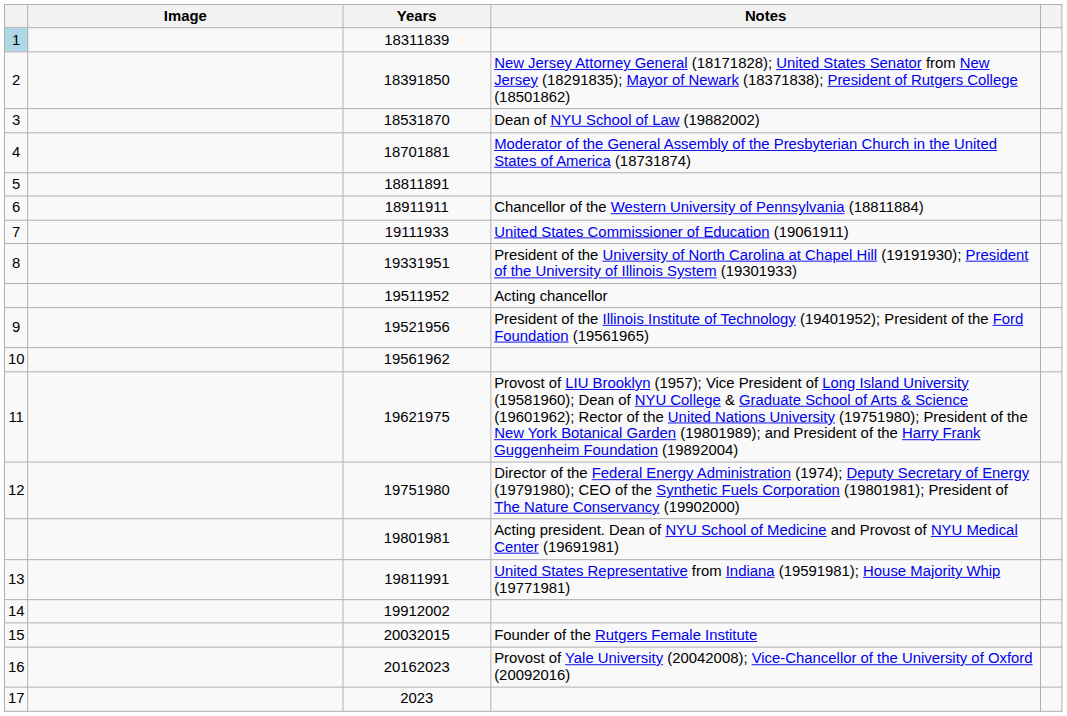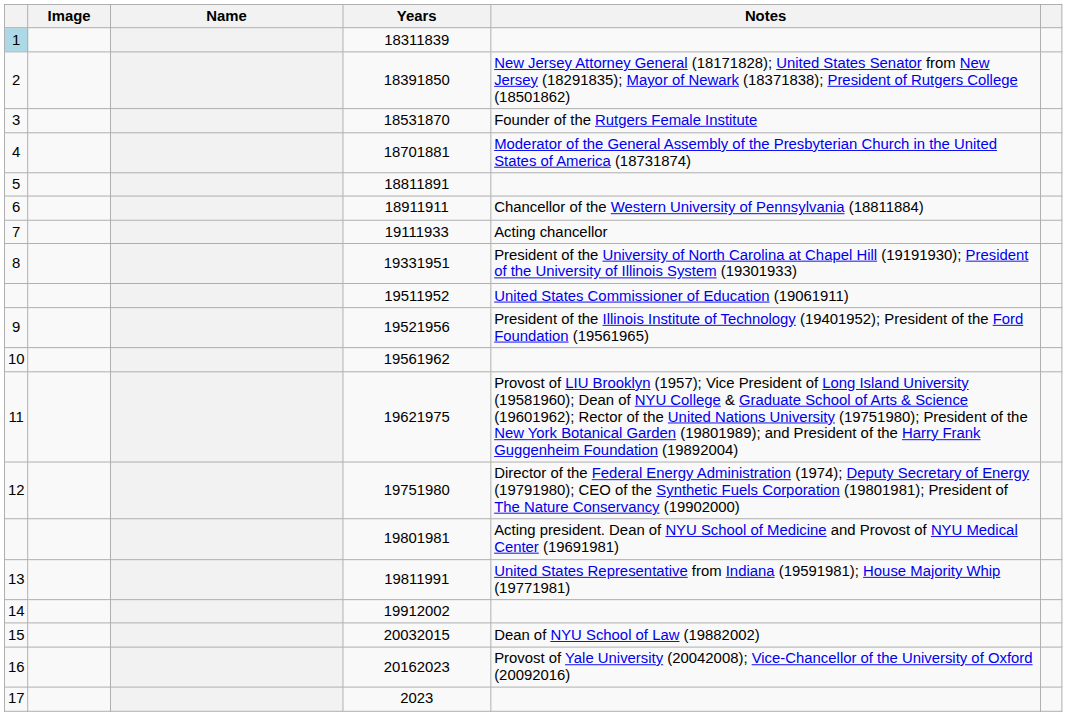 <table class="wikitable sortable plainrowheaders" width="90%">
 <tr>
 <th scope="col" width="2%"; align="center"></th>
 <th scope="col" width="8"; align="center">Image</th>
+<th scope="col" width="22%"; align="center">Name</th>
 <th scope="col" width="14%"; align="center">Years</th>
 <th scope="col" width="52%"; align="center"; class="unsortable">Notes</th>
 <th scope="col" width="2%"; align="center"; class="unsortable"></th>
 </tr>
 <tr>
 <td align="center" style="background: lightblue;">1</td>
 <td></td>
+<th scope="row"></th>
 <td align="center">18311839</td>
 <td></td>
 <td align="center"></td>
 </tr>
 <tr>
 <td align="center">2</td>
 <td></td>
+<th scope="row"></th>
 <td align="center">18391850</td>
 <td><a href='#'>New Jersey Attorney General</a> (18171828); <a href='#'>United States Senator</a> from <a href='#'>New Jersey</a> (18291835); <a href='#'>Mayor of Newark</a> (18371838); <a href='#'>President of Rutgers College</a> (18501862)</td>
 <td align="center"></td>
 </tr>
 <tr>
 <td align="center">3</td>
 <td></td>
+<th scope="row"></th>
 <td align="center">18531870</td>
-<td>Dean of <a href='#'>NYU School of Law</a> (19882002)</td>
+<td>Founder of the <a href='#'>Rutgers Female Institute</a></td>
 <td align="center"></td>
 </tr>
 <tr>
 <td align="center">4</td>
 <td></td>
+<th scope="row"></th>
 <td align="center">18701881</td>
 <td><a href='#'>Moderator of the General Assembly of the Presbyterian Church in the United States of America</a> (18731874)</td>
 <td align="center"></td>
 </tr>
 <tr>
 <td align="center">5</td>
 <td></td>
+<th scope="row"></th>
 <td align="center">18811891</td>
 <td></td>
 <td align="center"></td>
 </tr>
 <tr>
 <td align="center">6</td>
 <td></td>
+<th scope="row"></th>
 <td align="center">18911911</td>
 <td>Chancellor of the <a href='#'>Western University of Pennsylvania</a> (18811884)</td>
 <td align="center"></td>
 </tr>
 <tr>
 <td align="center">7</td>
 <td></td>
+<th scope="row"></th>
 <td align="center">19111933</td>
-<td><a href='#'>United States Commissioner of Education</a> (19061911)</td>
+<td>Acting chancellor</td>
 <td align="center"></td>
 </tr>
 <tr>
 <td align="center">8</td>
 <td></td>
+<th scope="row"></th>
 <td align="center">19331951</td>
 <td>President of the <a href='#'>University of North Carolina at Chapel Hill</a> (19191930); <a href='#'>President of the University of Illinois System</a> (19301933)</td>
 <td align="center"></td>
 </tr>
 <tr>
 <td align="center"></td>
 <td></td>
+<th scope="row"></th>
 <td align="center">19511952</td>
-<td>Acting chancellor</td>
+<td><a href='#'>United States Commissioner of Education</a> (19061911)</td>
 <td align="center"></td>
 </tr>
 <tr>
 <td align="center">9</td>
 <td></td>
+<th scope="row"></th>
 <td align="center">19521956</td>
 <td>President of the <a href='#'>Illinois Institute of Technology</a> (19401952); President of the <a href='#'>Ford Foundation</a> (19561965)</td>
 <td align="center"></td>
 </tr>
 <tr>
 <td align="center">10</td>
 <td></td>
+<th scope="row"></th>
 <td align="center">19561962</td>
 <td></td>
 <td align="center"></td>
 </tr>
 <tr>
 <td align="center">11</td>
 <td></td>
+<th scope="row"></th>
 <td align="center">19621975</td>
 <td>Provost of <a href='#'>LIU Brooklyn</a> (1957); Vice President of <a href='#'>Long Island University</a> (19581960); Dean of <a href='#'>NYU College</a> & <a href='#'>Graduate School of Arts & Science</a> (19601962); Rector of the <a href='#'>United Nations University</a> (19751980); President of the <a href='#'>New York Botanical Garden</a> (19801989); and President of the <a href='#'>Harry Frank Guggenheim Foundation</a> (19892004)</td>
 <td align="center"></td>
 </tr>
 <tr>
 <td align="center">12</td>
 <td></td>
+<th scope="row"></th>
 <td align="center">19751980</td>
 <td>Director of the <a href='#'>Federal Energy Administration</a> (1974); <a href='#'>Deputy Secretary of Energy</a> (19791980); CEO of the <a href='#'>Synthetic Fuels Corporation</a> (19801981); President of <a href='#'>The Nature Conservancy</a> (19902000)</td>
 <td align="center"></td>
 </tr>
 <tr>
 <td align="center"></td>
 <td></td>
+<th scope="row"></th>
 <td align="center">19801981</td>
 <td>Acting president. Dean of <a href='#'>NYU School of Medicine</a> and Provost of <a href='#'>NYU Medical Center</a> (19691981)</td>
 <td align="center"></td>
 </tr>
 <tr>
 <td align="center">13</td>
 <td></td>
+<th scope="row"></th>
 <td align="center">19811991</td>
 <td><a href='#'>United States Representative</a> from <a href='#'>Indiana</a> (19591981); <a href='#'>House Majority Whip</a> (19771981)</td>
 <td align="center"></td>
 </tr>
 <tr>
 <td align="center">14</td>
 <td></td>
+<th scope="row"></th>
 <td align="center">19912002</td>
 <td></td>
 <td align="center"></td>
 </tr>
 <tr>
 <td align="center">15</td>
 <td></td>
+<th scope="row"></th>
 <td align="center">20032015</td>
-<td>Founder of the <a href='#'>Rutgers Female Institute</a></td>
+<td>Dean of <a href='#'>NYU School of Law</a> (19882002)</td>
 <td align="center"></td>
 </tr>
 <tr>
 <td align="center">16</td>
 <td></td>
+<th scope="row"></th>
 <td align="center">20162023</td>
 <td>Provost of <a href='#'>Yale University</a> (20042008); <a href='#'>Vice-Chancellor of the University of Oxford</a> (20092016)</td>
 <td align="center"></td>
 </tr>
 <tr>
 <td align="center">17</td>
 <td></td>
+<th scope="row"></th>
 <td align="center">2023</td>
 <td></td>
 <td align="center"></td>
 </tr>
 </table>
